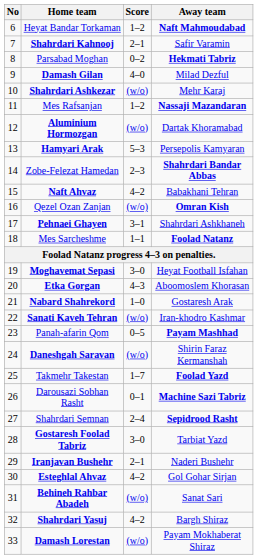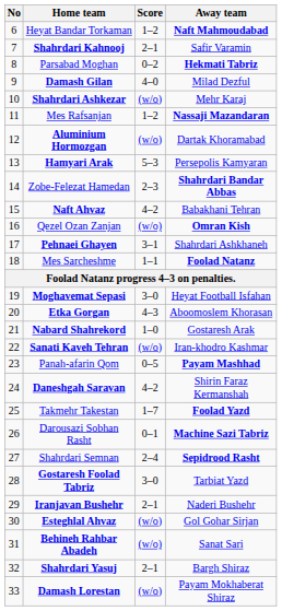 <table class="wikitable sortable" style="text-align:center">
 <tr>
 <th width=20>No</th>
 <th width=157>Home team</th>
 <th width=26>Score</th>
 <th width=157>Away team</th>
 </tr>
 <tr>
 <td>6</td>
 <td><a href='#'>Heyat Bandar Torkaman</a></td>
 <td>1–2</td>
 <td><strong><a href='#'>Naft Mahmoudabad</a></strong></td>
 </tr>
 <tr>
 <td>7</td>
 <td><strong><a href='#'>Shahrdari Kahnooj</a></strong></td>
 <td>2–1</td>
 <td><a href='#'>Safir Varamin</a></td>
 </tr>
 <tr>
 <td>8</td>
 <td><a href='#'>Parsabad Moghan</a></td>
 <td>0–2</td>
 <td><strong><a href='#'>Hekmati Tabriz</a></strong></td>
 </tr>
 <tr>
 <td>9</td>
 <td><strong><a href='#'>Damash Gilan</a></strong></td>
 <td>4–0</td>
 <td><a href='#'>Milad Dezful</a></td>
 </tr>
 <tr>
 <td>10</td>
 <td><strong><a href='#'>Shahrdari Ashkezar</a></strong></td>
 <td><a href='#'>(w/o)</a></td>
 <td><a href='#'>Mehr Karaj</a></td>
 </tr>
 <tr>
 <td>11</td>
 <td><a href='#'>Mes Rafsanjan</a></td>
 <td>1–2</td>
 <td><strong><a href='#'>Nassaji Mazandaran</a></strong></td>
 </tr>
 <tr>
 <td>12</td>
 <td><strong><a href='#'>Aluminium Hormozgan</a></strong></td>
 <td><a href='#'>(w/o)</a></td>
 <td><a href='#'>Dartak Khoramabad</a></td>
 </tr>
 <tr>
 <td>13</td>
 <td><strong><a href='#'>Hamyari Arak</a></strong></td>
 <td>5–3</td>
 <td><a href='#'>Persepolis Kamyaran</a></td>
 </tr>
 <tr>
 <td>14</td>
 <td><a href='#'>Zobe-Felezat Hamedan</a></td>
 <td>2–3</td>
 <td><strong><a href='#'>Shahrdari Bandar Abbas</a></strong></td>
 </tr>
 <tr>
 <td>15</td>
 <td><strong><a href='#'>Naft Ahvaz</a></strong></td>
 <td>4–2</td>
 <td><a href='#'>Babakhani Tehran</a></td>
 </tr>
 <tr>
 <td>16</td>
 <td><a href='#'>Qezel Ozan Zanjan</a></td>
 <td><a href='#'>(w/o)</a></td>
 <td><strong><a href='#'>Omran Kish</a></strong></td>
 </tr>
 <tr>
 <td>17</td>
 <td><strong><a href='#'>Pehnaei Ghayen</a></strong></td>
 <td>3–1</td>
 <td><a href='#'>Shahrdari Ashkhaneh</a></td>
 </tr>
 <tr>
 <td>18</td>
 <td><a href='#'>Mes Sarcheshme</a></td>
 <td>1–1</td>
 <td><strong><a href='#'>Foolad Natanz</a></strong></td>
 </tr>
 <tr>
 <th colspan=4>Foolad Natanz progress 4–3 on penalties.</th>
 </tr>
 <tr>
 <td>19</td>
 <td><strong><a href='#'>Moghavemat Sepasi</a></strong></td>
 <td>3–0</td>
 <td><a href='#'>Heyat Football Isfahan</a></td>
 </tr>
 <tr>
 <td>20</td>
 <td><strong><a href='#'>Etka Gorgan</a></strong></td>
 <td>4–3</td>
 <td><a href='#'>Aboomoslem Khorasan</a></td>
 </tr>
 <tr>
 <td>21</td>
 <td><strong><a href='#'>Nabard Shahrekord</a></strong></td>
 <td>1–0</td>
 <td><a href='#'>Gostaresh Arak</a></td>
 </tr>
 <tr>
 <td>22</td>
 <td><strong><a href='#'>Sanati Kaveh Tehran</a></strong></td>
 <td><a href='#'>(w/o)</a></td>
 <td><a href='#'>Iran-khodro Kashmar</a></td>
 </tr>
 <tr>
 <td>23</td>
 <td><a href='#'>Panah-afarin Qom</a></td>
 <td>0–5</td>
 <td><strong><a href='#'>Payam Mashhad</a></strong></td>
 </tr>
 <tr>
 <td>24</td>
 <td><strong><a href='#'>Daneshgah Saravan</a></strong></td>
-<td><a href='#'>(w/o)</a></td>
+<td>4–2</td>
 <td><a href='#'>Shirin Faraz Kermanshah</a></td>
 </tr>
 <tr>
 <td>25</td>
 <td><a href='#'>Takmehr Takestan</a></td>
 <td>1–7</td>
 <td><strong><a href='#'>Foolad Yazd</a></strong></td>
 </tr>
 <tr>
 <td>26</td>
 <td><a href='#'>Darousazi Sobhan Rasht</a></td>
 <td>0–1</td>
 <td><strong><a href='#'>Machine Sazi Tabriz</a></strong></td>
 </tr>
 <tr>
 <td>27</td>
 <td><a href='#'>Shahrdari Semnan</a></td>
 <td>2–4</td>
 <td><strong><a href='#'>Sepidrood Rasht</a></strong></td>
 </tr>
 <tr>
 <td>28</td>
 <td><strong><a href='#'>Gostaresh Foolad Tabriz</a></strong></td>
 <td>3–0</td>
 <td><a href='#'>Tarbiat Yazd</a></td>
 </tr>
 <tr>
 <td>29</td>
 <td><strong><a href='#'>Iranjavan Bushehr</a></strong></td>
 <td>2–1</td>
 <td><a href='#'>Naderi Bushehr</a></td>
 </tr>
 <tr>
 <td>30</td>
 <td><strong><a href='#'>Esteghlal Ahvaz</a></strong></td>
-<td>4–2</td>
+<td><a href='#'>(w/o)</a></td>
 <td><a href='#'>Gol Gohar Sirjan</a></td>
 </tr>
 <tr>
 <td>31</td>
 <td><strong><a href='#'>Behineh Rahbar Abadeh</a></strong></td>
 <td><a href='#'>(w/o)</a></td>
 <td><a href='#'>Sanat Sari</a></td>
 </tr>
 <tr>
 <td>32</td>
 <td><strong><a href='#'>Shahrdari Yasuj</a></strong></td>
-<td>4–2</td>
+<td>2–1</td>
 <td><a href='#'>Bargh Shiraz</a></td>
 </tr>
 <tr>
 <td>33</td>
 <td><strong><a href='#'>Damash Lorestan</a></strong></td>
 <td><a href='#'>(w/o)</a></td>
 <td><a href='#'>Payam Mokhaberat Shiraz</a></td>
 </tr>
 </table>
